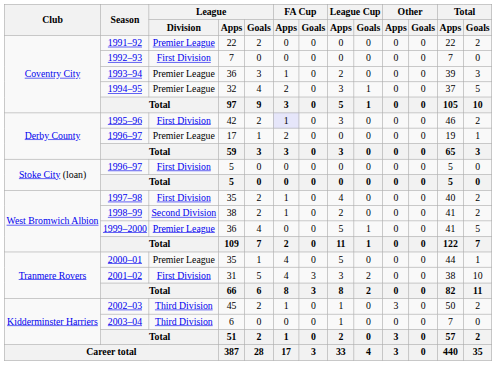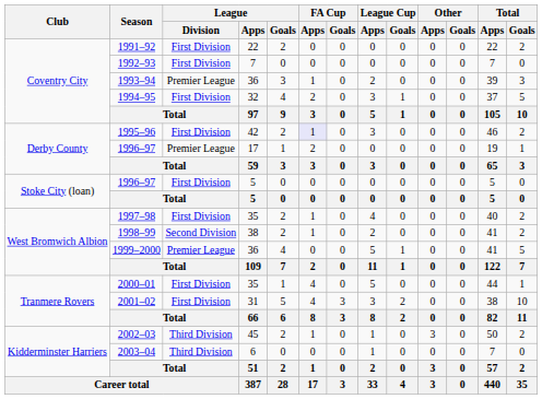 <table class="wikitable" style="text-align: center;">
 <tr>
 <th rowspan="2">Club</th>
 <th rowspan="2">Season</th>
 <th colspan="3">League</th>
 <th colspan="2">FA Cup</th>
 <th colspan="2">League Cup</th>
 <th colspan="2">Other</th>
 <th colspan="2">Total</th>
 </tr>
 <tr>
 <th>Division</th>
 <th>Apps</th>
 <th>Goals</th>
 <th>Apps</th>
 <th>Goals</th>
 <th>Apps</th>
 <th>Goals</th>
 <th>Apps</th>
 <th>Goals</th>
 <th>Apps</th>
 <th>Goals</th>
 </tr>
 <tr>
 <td rowspan="5"><a href='#'>Coventry City</a></td>
 <td><a href='#'>1991–92</a></td>
-<td><a href='#'>Premier League</a></td>
+<td><a href='#'>First Division</a></td>
 <td>22</td>
 <td>2</td>
 <td>0</td>
 <td>0</td>
 <td>0</td>
 <td>0</td>
 <td>0</td>
 <td>0</td>
 <td>22</td>
 <td>2</td>
 </tr>
 <tr>
 <td><a href='#'>1992–93</a></td>
 <td><a href='#'>First Division</a></td>
 <td>7</td>
 <td>0</td>
 <td>0</td>
 <td>0</td>
 <td>0</td>
 <td>0</td>
 <td>0</td>
 <td>0</td>
 <td>7</td>
 <td>0</td>
 </tr>
 <tr>
 <td><a href='#'>1993–94</a></td>
 <td>Premier League</td>
 <td>36</td>
 <td>3</td>
 <td>1</td>
 <td>0</td>
 <td>2</td>
 <td>0</td>
 <td>0</td>
 <td>0</td>
 <td>39</td>
 <td>3</td>
 </tr>
 <tr>
 <td><a href='#'>1994–95</a></td>
-<td>Premier League</td>
+<td><a href='#'>First Division</a></td>
 <td>32</td>
 <td>4</td>
 <td>2</td>
 <td>0</td>
 <td>3</td>
 <td>1</td>
 <td>0</td>
 <td>0</td>
 <td>37</td>
 <td>5</td>
 </tr>
 <tr>
 <th colspan="2">Total</th>
 <th>97</th>
 <th>9</th>
 <th>3</th>
 <th>0</th>
 <th>5</th>
 <th>1</th>
 <th>0</th>
 <th>0</th>
 <th>105</th>
 <th>10</th>
 </tr>
 <tr>
 <td rowspan="3"><a href='#'>Derby County</a></td>
 <td><a href='#'>1995–96</a></td>
 <td><a href='#'>First Division</a></td>
 <td>42</td>
 <td>2</td>
 <td style="background: lavender;">1</td>
 <td>0</td>
 <td>3</td>
 <td>0</td>
 <td>0</td>
 <td>0</td>
 <td>46</td>
 <td>2</td>
 </tr>
 <tr>
 <td><a href='#'>1996–97</a></td>
 <td>Premier League</td>
 <td>17</td>
 <td>1</td>
 <td>2</td>
 <td>0</td>
 <td>0</td>
 <td>0</td>
 <td>0</td>
 <td>0</td>
 <td>19</td>
 <td>1</td>
 </tr>
 <tr>
 <th colspan="2">Total</th>
 <th>59</th>
 <th>3</th>
 <th>3</th>
 <th>0</th>
 <th>3</th>
 <th>0</th>
 <th>0</th>
 <th>0</th>
 <th>65</th>
 <th>3</th>
 </tr>
 <tr>
 <td rowspan="2"><a href='#'>Stoke City</a> (loan)</td>
 <td><a href='#'>1996–97</a></td>
 <td><a href='#'>First Division</a></td>
 <td>5</td>
 <td>0</td>
 <td>0</td>
 <td>0</td>
 <td>0</td>
 <td>0</td>
 <td>0</td>
 <td>0</td>
 <td>5</td>
 <td>0</td>
 </tr>
 <tr>
 <th colspan="2">Total</th>
 <th>5</th>
 <th>0</th>
 <th>0</th>
 <th>0</th>
 <th>0</th>
 <th>0</th>
 <th>0</th>
 <th>0</th>
 <th>5</th>
 <th>0</th>
 </tr>
 <tr>
 <td rowspan="4"><a href='#'>West Bromwich Albion</a></td>
 <td><a href='#'>1997–98</a></td>
 <td><a href='#'>First Division</a></td>
 <td>35</td>
 <td>2</td>
 <td>1</td>
 <td>0</td>
 <td>4</td>
 <td>0</td>
 <td>0</td>
 <td>0</td>
 <td>40</td>
 <td>2</td>
 </tr>
 <tr>
 <td><a href='#'>1998–99</a></td>
 <td><a href='#'>Second Division</a></td>
 <td>38</td>
 <td>2</td>
 <td>1</td>
 <td>0</td>
 <td>2</td>
 <td>0</td>
 <td>0</td>
 <td>0</td>
 <td>41</td>
 <td>2</td>
 </tr>
 <tr>
 <td><a href='#'>1999–2000</a></td>
 <td><a href='#'>Premier League</a></td>
 <td>36</td>
 <td>4</td>
 <td>0</td>
 <td>0</td>
 <td>5</td>
 <td>1</td>
 <td>0</td>
 <td>0</td>
 <td>41</td>
 <td>5</td>
 </tr>
 <tr>
 <th colspan="2">Total</th>
 <th>109</th>
 <th>7</th>
 <th>2</th>
 <th>0</th>
 <th>11</th>
 <th>1</th>
 <th>0</th>
 <th>0</th>
 <th>122</th>
 <th>7</th>
 </tr>
 <tr>
 <td rowspan="3"><a href='#'>Tranmere Rovers</a></td>
 <td><a href='#'>2000–01</a></td>
-<td>Premier League</td>
+<td><a href='#'>First Division</a></td>
 <td>35</td>
 <td>1</td>
 <td>4</td>
 <td>0</td>
 <td>5</td>
 <td>0</td>
 <td>0</td>
 <td>0</td>
 <td>44</td>
 <td>1</td>
 </tr>
 <tr>
 <td><a href='#'>2001–02</a></td>
 <td><a href='#'>First Division</a></td>
 <td>31</td>
 <td>5</td>
 <td>4</td>
 <td>3</td>
 <td>3</td>
 <td>2</td>
 <td>0</td>
 <td>0</td>
 <td>38</td>
 <td>10</td>
 </tr>
 <tr>
 <th colspan="2">Total</th>
 <th>66</th>
 <th>6</th>
 <th>8</th>
 <th>3</th>
 <th>8</th>
 <th>2</th>
 <th>0</th>
 <th>0</th>
 <th>82</th>
 <th>11</th>
 </tr>
 <tr>
 <td rowspan="3"><a href='#'>Kidderminster Harriers</a></td>
 <td><a href='#'>2002–03</a></td>
 <td><a href='#'>Third Division</a></td>
 <td>45</td>
 <td>2</td>
 <td>1</td>
 <td>0</td>
 <td>1</td>
 <td>0</td>
 <td>3</td>
 <td>0</td>
 <td>50</td>
 <td>2</td>
 </tr>
 <tr>
 <td><a href='#'>2003–04</a></td>
 <td><a href='#'>Third Division</a></td>
 <td>6</td>
 <td>0</td>
 <td>0</td>
 <td>0</td>
 <td>1</td>
 <td>0</td>
 <td>0</td>
 <td>0</td>
 <td>7</td>
 <td>0</td>
 </tr>
 <tr>
 <th colspan="2">Total</th>
 <th>51</th>
 <th>2</th>
 <th>1</th>
 <th>0</th>
 <th>2</th>
 <th>0</th>
 <th>3</th>
 <th>0</th>
 <th>57</th>
 <th>2</th>
 </tr>
 <tr>
 <th colspan="3">Career total</th>
 <th>387</th>
 <th>28</th>
 <th>17</th>
 <th>3</th>
 <th>33</th>
 <th>4</th>
 <th>3</th>
 <th>0</th>
 <th>440</th>
 <th>35</th>
 </tr>
 </table>
